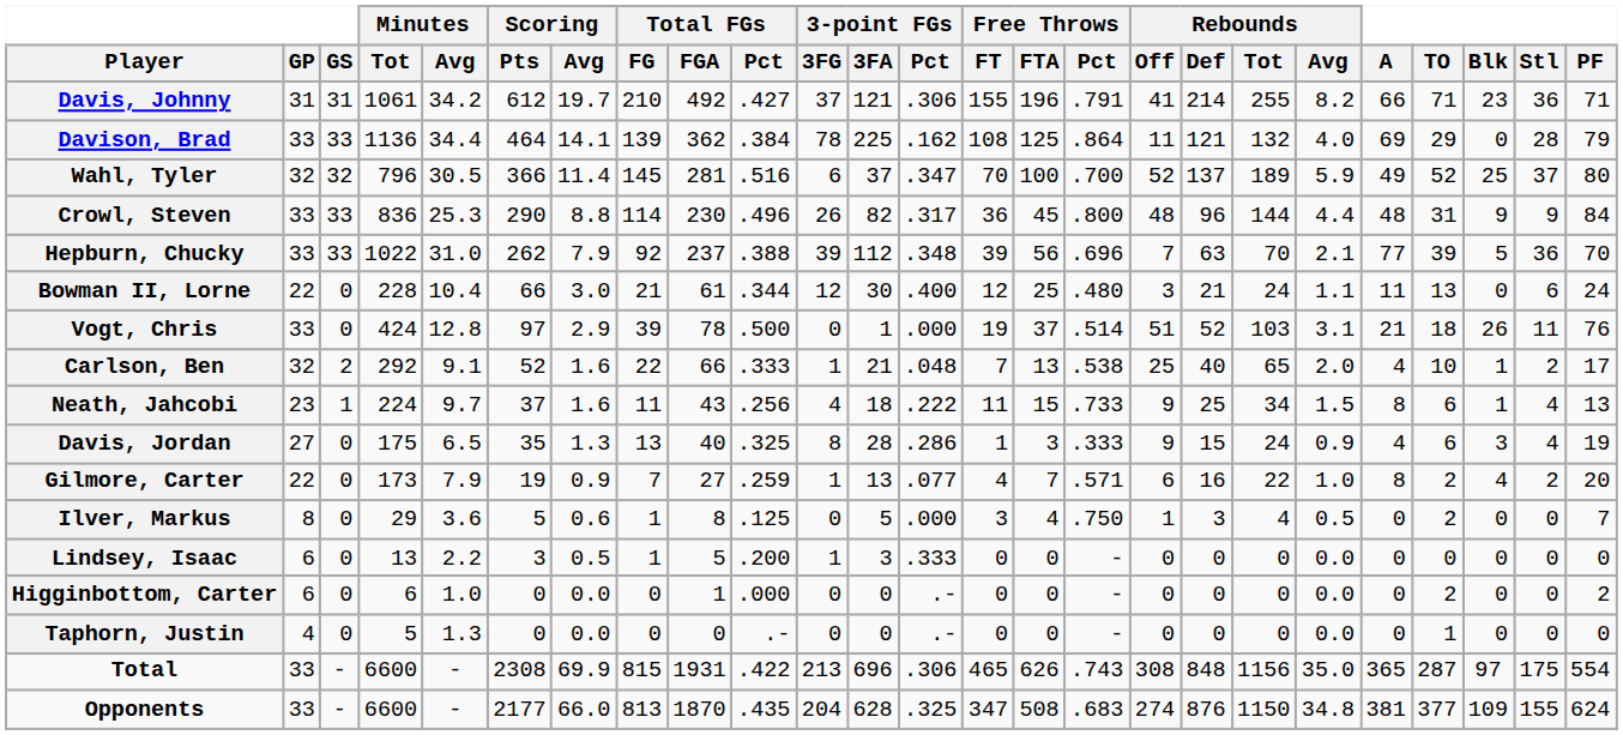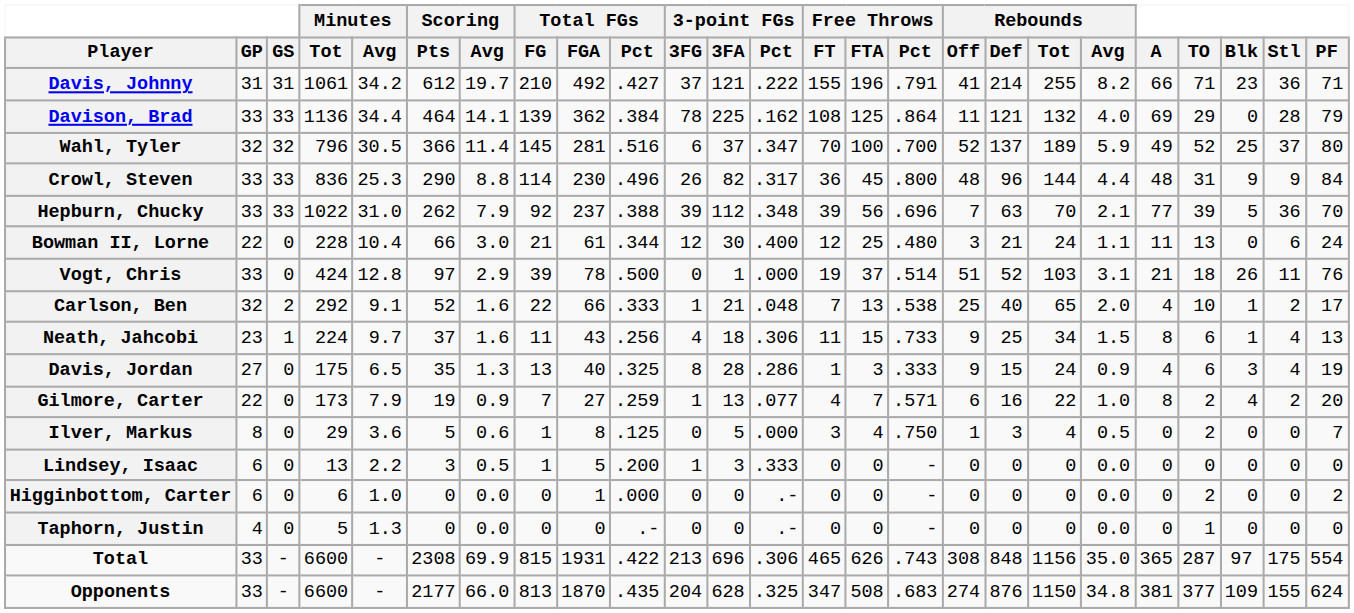 <table class="wikitable sortable" border="1" style="font-size:70%;">
 <tr>
 <th colspan="3" style="border-top-style:hidden; border-left-style:hidden; background: white;"></th>
 <th colspan="2" style=>Minutes</th>
 <th colspan="2" style=>Scoring</th>
 <th colspan="3" style=>Total FGs</th>
 <th colspan="3" style=>3-point FGs</th>
 <th colspan="3" style=>Free Throws</th>
 <th colspan="4" style=>Rebounds</th>
 <th colspan="5" style="border-top-style:hidden; border-right-style:hidden; background: white;"></th>
 </tr>
 <tr>
 <th scope="col" style=>Player</th>
 <th scope="col" style=>GP</th>
 <th scope="col" style=>GS</th>
 <th scope="col" style=>Tot</th>
 <th scope="col" style=>Avg</th>
 <th scope="col" style=>Pts</th>
 <th scope="col" style=>Avg</th>
 <th scope="col" style=>FG</th>
 <th scope="col" style=>FGA</th>
 <th scope="col" style=>Pct</th>
 <th scope="col" style=>3FG</th>
 <th scope="col" style=>3FA</th>
 <th scope="col" style=>Pct</th>
 <th scope="col" style=>FT</th>
 <th scope="col" style=>FTA</th>
 <th scope="col" style=>Pct</th>
 <th scope="col" style=>Off</th>
 <th scope="col" style=>Def</th>
 <th scope="col" style=>Tot</th>
 <th scope="col" style=>Avg</th>
 <th scope="col" style=>A</th>
 <th scope="col" style=>TO</th>
 <th scope="col" style=>Blk</th>
 <th scope="col" style=>Stl</th>
 <th scope="col" style=>PF</th>
 </tr>
 <tr>
 <th style=white-space:nowrap><a href='#'>Davis, Johnny</a></th>
 <td align="right">31</td>
 <td align="right">31</td>
 <td align="right">1061</td>
 <td align="right">34.2</td>
 <td align="right" style=>612</td>
 <td align="right" style=>19.7</td>
 <td align="right" style=>210</td>
 <td align="right" style=>492</td>
 <td align="right">.427</td>
 <td align="right">37</td>
 <td align="right">121</td>
-<td align="right">.306</td>
+<td align="right">.222</td>
 <td align="right" style=>155</td>
 <td align="right" style=>196</td>
 <td align="right">.791</td>
 <td align="right">41</td>
 <td align="right" style=>214</td>
 <td align="right" style=>255</td>
 <td align="right" style=>8.2</td>
 <td align="right">66</td>
 <td align="right" style=>71</td>
 <td align="right">23</td>
 <td align="right">36</td>
 <td align="right">71</td>
 </tr>
 <tr>
 <th style=white-space:nowrap><a href='#'>Davison, Brad</a></th>
 <td align="right" style=>33</td>
 <td align="right" style=>33</td>
 <td align="right" style=>1136</td>
 <td align="right" style=>34.4</td>
 <td align="right">464</td>
 <td align="right">14.1</td>
 <td align="right">139</td>
 <td align="right">362</td>
 <td align="right">.384</td>
 <td align="right" style=>78</td>
 <td align="right" style=>225</td>
 <td align="right">.162</td>
 <td align="right">108</td>
 <td align="right">125</td>
 <td align="right" style=>.864</td>
 <td align="right">11</td>
 <td align="right">121</td>
 <td align="right">132</td>
 <td align="right">4.0</td>
 <td align="right">69</td>
 <td align="right">29</td>
 <td align="right">0</td>
 <td align="right">28</td>
 <td align="right">79</td>
 </tr>
 <tr>
 <th style=white-space:nowrap>Wahl, Tyler</th>
 <td align="right">32</td>
 <td align="right">32</td>
 <td align="right">796</td>
 <td align="right">30.5</td>
 <td align="right">366</td>
 <td align="right">11.4</td>
 <td align="right">145</td>
 <td align="right">281</td>
 <td align="right" style=>.516</td>
 <td align="right">6</td>
 <td align="right">37</td>
 <td align="right">.347</td>
 <td align="right">70</td>
 <td align="right">100</td>
 <td align="right">.700</td>
 <td align="right" style=>52</td>
 <td align="right">137</td>
 <td align="right">189</td>
 <td align="right">5.9</td>
 <td align="right">49</td>
 <td align="right">52</td>
 <td align="right">25</td>
 <td align="right" style=>37</td>
 <td align="right">80</td>
 </tr>
 <tr>
 <th style=white-space:nowrap>Crowl, Steven</th>
 <td align="right" style=>33</td>
 <td align="right" style=>33</td>
 <td align="right">836</td>
 <td align="right">25.3</td>
 <td align="right">290</td>
 <td align="right">8.8</td>
 <td align="right">114</td>
 <td align="right">230</td>
 <td align="right">.496</td>
 <td align="right">26</td>
 <td align="right">82</td>
 <td align="right">.317</td>
 <td align="right">36</td>
 <td align="right">45</td>
 <td align="right">.800</td>
 <td align="right">48</td>
 <td align="right">96</td>
 <td align="right">144</td>
 <td align="right">4.4</td>
 <td align="right">48</td>
 <td align="right">31</td>
 <td align="right">9</td>
 <td align="right">9</td>
 <td align="right" style=>84</td>
 </tr>
 <tr>
 <th style=white-space:nowrap>Hepburn, Chucky</th>
 <td align="right" style=>33</td>
 <td align="right" style=>33</td>
 <td align="right">1022</td>
 <td align="right">31.0</td>
 <td align="right">262</td>
 <td align="right">7.9</td>
 <td align="right">92</td>
 <td align="right">237</td>
 <td align="right">.388</td>
 <td align="right">39</td>
 <td align="right">112</td>
 <td align="right">.348</td>
 <td align="right">39</td>
 <td align="right">56</td>
 <td align="right">.696</td>
 <td align="right">7</td>
 <td align="right">63</td>
 <td align="right">70</td>
 <td align="right">2.1</td>
 <td align="right" style=>77</td>
 <td align="right">39</td>
 <td align="right">5</td>
 <td align="right">36</td>
 <td align="right">70</td>
 </tr>
 <tr>
 <th style=white-space:nowrap>Bowman II, Lorne</th>
 <td align="right">22</td>
 <td align="right">0</td>
 <td align="right">228</td>
 <td align="right">10.4</td>
 <td align="right">66</td>
 <td align="right">3.0</td>
 <td align="right">21</td>
 <td align="right">61</td>
 <td align="right">.344</td>
 <td align="right">12</td>
 <td align="right">30</td>
 <td align="right" style=>.400</td>
 <td align="right">12</td>
 <td align="right">25</td>
 <td align="right">.480</td>
 <td align="right">3</td>
 <td align="right">21</td>
 <td align="right">24</td>
 <td align="right">1.1</td>
 <td align="right">11</td>
 <td align="right">13</td>
 <td align="right">0</td>
 <td align="right">6</td>
 <td align="right">24</td>
 </tr>
 <tr>
 <th style=white-space:nowrap>Vogt, Chris</th>
 <td align="right" style=>33</td>
 <td align="right">0</td>
 <td align="right">424</td>
 <td align="right">12.8</td>
 <td align="right">97</td>
 <td align="right">2.9</td>
 <td align="right">39</td>
 <td align="right">78</td>
 <td align="right">.500</td>
 <td align="right">0</td>
 <td align="right">1</td>
 <td align="right">.000</td>
 <td align="right">19</td>
 <td align="right">37</td>
 <td align="right">.514</td>
 <td align="right">51</td>
 <td align="right">52</td>
 <td align="right">103</td>
 <td align="right">3.1</td>
 <td align="right">21</td>
 <td align="right">18</td>
 <td align="right" style=>26</td>
 <td align="right">11</td>
 <td align="right">76</td>
 </tr>
 <tr>
 <th style=white-space:nowrap>Carlson, Ben</th>
 <td align="right">32</td>
 <td align="right">2</td>
 <td align="right">292</td>
 <td align="right">9.1</td>
 <td align="right">52</td>
 <td align="right">1.6</td>
 <td align="right">22</td>
 <td align="right">66</td>
 <td align="right">.333</td>
 <td align="right">1</td>
 <td align="right">21</td>
 <td align="right">.048</td>
 <td align="right">7</td>
 <td align="right">13</td>
 <td align="right">.538</td>
 <td align="right">25</td>
 <td align="right">40</td>
 <td align="right">65</td>
 <td align="right">2.0</td>
 <td align="right">4</td>
 <td align="right">10</td>
 <td align="right">1</td>
 <td align="right">2</td>
 <td align="right">17</td>
 </tr>
 <tr>
 <th style=white-space:nowrap>Neath, Jahcobi</th>
 <td align="right">23</td>
 <td align="right">1</td>
 <td align="right">224</td>
 <td align="right">9.7</td>
 <td align="right">37</td>
 <td align="right">1.6</td>
 <td align="right">11</td>
 <td align="right">43</td>
 <td align="right">.256</td>
 <td align="right">4</td>
 <td align="right">18</td>
-<td align="right">.222</td>
+<td align="right">.306</td>
 <td align="right">11</td>
 <td align="right">15</td>
 <td align="right">.733</td>
 <td align="right">9</td>
 <td align="right">25</td>
 <td align="right">34</td>
 <td align="right">1.5</td>
 <td align="right">8</td>
 <td align="right">6</td>
 <td align="right">1</td>
 <td align="right">4</td>
 <td align="right">13</td>
 </tr>
 <tr>
 <th style=white-space:nowrap>Davis, Jordan</th>
 <td align="right">27</td>
 <td align="right">0</td>
 <td align="right">175</td>
 <td align="right">6.5</td>
 <td align="right">35</td>
 <td align="right">1.3</td>
 <td align="right">13</td>
 <td align="right">40</td>
 <td align="right">.325</td>
 <td align="right">8</td>
 <td align="right">28</td>
 <td align="right">.286</td>
 <td align="right">1</td>
 <td align="right">3</td>
 <td align="right">.333</td>
 <td align="right">9</td>
 <td align="right">15</td>
 <td align="right">24</td>
 <td align="right">0.9</td>
 <td align="right">4</td>
 <td align="right">6</td>
 <td align="right">3</td>
 <td align="right">4</td>
 <td align="right">19</td>
 </tr>
 <tr>
 <th style=white-space:nowrap>Gilmore, Carter</th>
 <td align="right">22</td>
 <td align="right">0</td>
 <td align="right">173</td>
 <td align="right">7.9</td>
 <td align="right">19</td>
 <td align="right">0.9</td>
 <td align="right">7</td>
 <td align="right">27</td>
 <td align="right">.259</td>
 <td align="right">1</td>
 <td align="right">13</td>
 <td align="right">.077</td>
 <td align="right">4</td>
 <td align="right">7</td>
 <td align="right">.571</td>
 <td align="right">6</td>
 <td align="right">16</td>
 <td align="right">22</td>
 <td align="right">1.0</td>
 <td align="right">8</td>
 <td align="right">2</td>
 <td align="right">4</td>
 <td align="right">2</td>
 <td align="right">20</td>
 </tr>
 <tr>
 <th style=white-space:nowrap>Ilver, Markus</th>
 <td align="right">8</td>
 <td align="right">0</td>
 <td align="right">29</td>
 <td align="right">3.6</td>
 <td align="right">5</td>
 <td align="right">0.6</td>
 <td align="right">1</td>
 <td align="right">8</td>
 <td align="right">.125</td>
 <td align="right">0</td>
 <td align="right">5</td>
 <td align="right">.000</td>
 <td align="right">3</td>
 <td align="right">4</td>
 <td align="right">.750</td>
 <td align="right">1</td>
 <td align="right">3</td>
 <td align="right">4</td>
 <td align="right">0.5</td>
 <td align="right">0</td>
 <td align="right">2</td>
 <td align="right">0</td>
 <td align="right">0</td>
 <td align="right">7</td>
 </tr>
 <tr>
 <th style=white-space:nowrap>Lindsey, Isaac</th>
 <td align="right">6</td>
 <td align="right">0</td>
 <td align="right">13</td>
 <td align="right">2.2</td>
 <td align="right">3</td>
 <td align="right">0.5</td>
 <td align="right">1</td>
 <td align="right">5</td>
 <td align="right">.200</td>
 <td align="right">1</td>
 <td align="right">3</td>
 <td align="right">.333</td>
 <td align="right">0</td>
 <td align="right">0</td>
 <td align="right">-</td>
 <td align="right">0</td>
 <td align="right">0</td>
 <td align="right">0</td>
 <td align="right">0.0</td>
 <td align="right">0</td>
 <td align="right">0</td>
 <td align="right">0</td>
 <td align="right">0</td>
 <td align="right">0</td>
 </tr>
 <tr>
 <th style=white-space:nowrap>Higginbottom, Carter</th>
 <td align="right">6</td>
 <td align="right">0</td>
 <td align="right">6</td>
 <td align="right">1.0</td>
 <td align="right">0</td>
 <td align="right">0.0</td>
 <td align="right">0</td>
 <td align="right">1</td>
 <td align="right">.000</td>
 <td align="right">0</td>
 <td align="right">0</td>
 <td align="right">.-</td>
 <td align="right">0</td>
 <td align="right">0</td>
 <td align="right">-</td>
 <td align="right">0</td>
 <td align="right">0</td>
 <td align="right">0</td>
 <td align="right">0.0</td>
 <td align="right">0</td>
 <td align="right">2</td>
 <td align="right">0</td>
 <td align="right">0</td>
 <td align="right">2</td>
 </tr>
 <tr>
 <th style=white-space:nowrap>Taphorn, Justin</th>
 <td align="right">4</td>
 <td align="right">0</td>
 <td align="right">5</td>
 <td align="right">1.3</td>
 <td align="right">0</td>
 <td align="right">0.0</td>
 <td align="right">0</td>
 <td align="right">0</td>
 <td align="right">.-</td>
 <td align="right">0</td>
 <td align="right">0</td>
 <td align="right">.-</td>
 <td align="right">0</td>
 <td align="right">0</td>
 <td align="right">-</td>
 <td align="right">0</td>
 <td align="right">0</td>
 <td align="right">0</td>
 <td align="right">0.0</td>
 <td align="right">0</td>
 <td align="right">1</td>
 <td align="right">0</td>
 <td align="right">0</td>
 <td align="right">0</td>
 </tr>
 <tr>
 </tr>
 <tr class="sortbottom">
 <td align="center" style=><strong>Total</strong></td>
 <td align="center" style=>33</td>
 <td align="center" style=>-</td>
 <td align="center" style=>6600</td>
 <td align="center" style=>-</td>
 <td align="center" style=>2308</td>
 <td align="center" style=>69.9</td>
 <td align="center" style=>815</td>
 <td align="center" style=>1931</td>
 <td align="center" style=>.422</td>
 <td align="center" style=>213</td>
 <td align="center" style=>696</td>
 <td align="center" style=>.306</td>
 <td align="center" style=>465</td>
 <td align="center" style=>626</td>
 <td align="center" style=>.743</td>
 <td align="center" style=>308</td>
 <td align="center" style=>848</td>
 <td align="center" style=>1156</td>
 <td align="center" style=>35.0</td>
 <td align="center" style=>365</td>
 <td align="center" style=>287</td>
 <td align="center" style=>97</td>
 <td align="center" style=>175</td>
 <td align="center" style=>554</td>
 </tr>
 <tr class="sortbottom">
 <td align="center"><strong>Opponents</strong></td>
 <td align="center">33</td>
 <td align="center">-</td>
 <td align="center">6600</td>
 <td align="center">-</td>
 <td align="center">2177</td>
 <td align="center">66.0</td>
 <td align="center">813</td>
 <td align="center">1870</td>
 <td align="center">.435</td>
 <td align="center">204</td>
 <td align="center">628</td>
 <td align="center">.325</td>
 <td align="center">347</td>
 <td align="center">508</td>
 <td align="center">.683</td>
 <td align="center">274</td>
 <td align="center">876</td>
 <td align="center">1150</td>
 <td align="center">34.8</td>
 <td align="center">381</td>
 <td align="center">377</td>
 <td align="center">109</td>
 <td align="center">155</td>
 <td align="center">624</td>
 </tr>
 </table>
